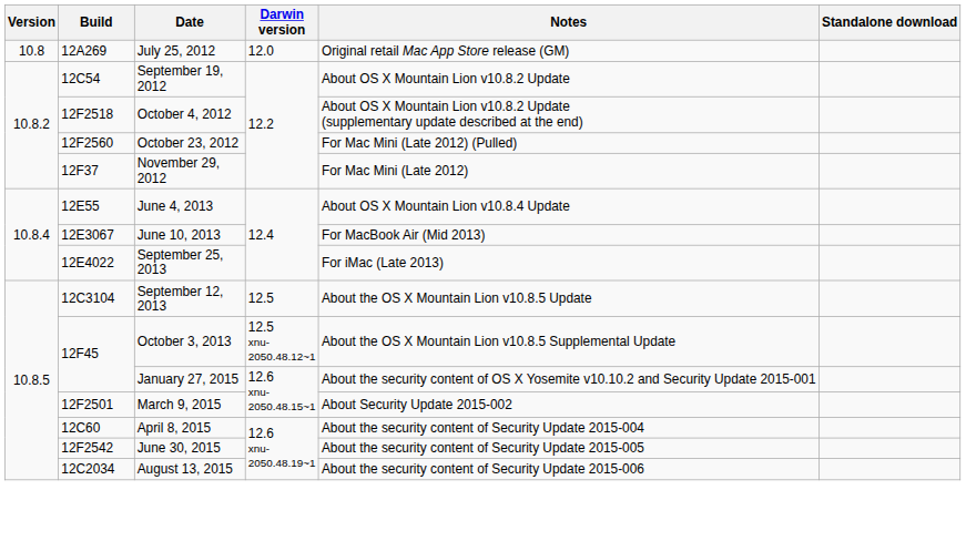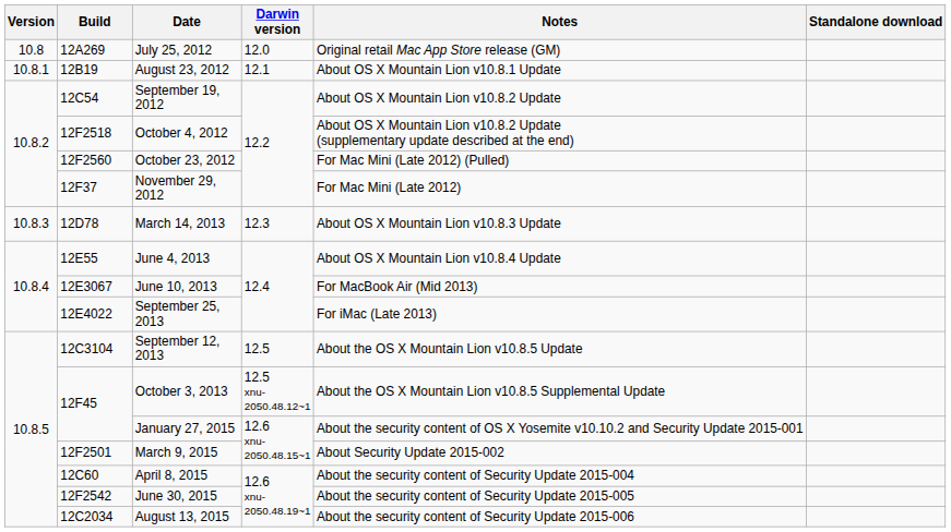 <table class=wikitable>
 <tr>
 <th>Version</th>
 <th style=width:85px>Build</th>
 <th style=width:128px>Date</th>
 <th style=width:76px><a href='#'>Darwin</a> version</th>
 <th>Notes</th>
 <th>Standalone download</th>
 </tr>
 <tr>
 <td style=text-align:center>10.8</td>
 <td>12A269</td>
 <td>July 25, 2012</td>
 <td>12.0</td>
 <td>Original retail <em>Mac App Store</em> release (GM)</td>
+<td></td>
+</tr>
+<tr>
+<td style=text-align:center>10.8.1</td>
+<td>12B19</td>
+<td>August 23, 2012</td>
+<td>12.1</td>
+<td>About OS X Mountain Lion v10.8.1 Update</td>
 <td></td>
 </tr>
 <tr>
 <td style=text-align:center rowspan=4>10.8.2</td>
 <td>12C54</td>
 <td>September 19, 2012</td>
 <td rowspan=4>12.2</td>
 <td>About OS X Mountain Lion v10.8.2 Update</td>
 <td><br></td>
 </tr>
 <tr>
 <td>12F2518</td>
 <td>October 4, 2012</td>
 <td>About OS X Mountain Lion v10.8.2 Update<br>(supplementary update described at the end)</td>
 <td></td>
 </tr>
 <tr>
 <td>12F2560</td>
 <td>October 23, 2012</td>
 <td>For Mac Mini (Late 2012) (Pulled)</td>
 <td></td>
 </tr>
 <tr>
 <td>12F37</td>
 <td>November 29, 2012</td>
 <td>For Mac Mini (Late 2012)</td>
 <td></td>
+</tr>
+<tr>
+<td style=text-align:center>10.8.3</td>
+<td>12D78</td>
+<td>March 14, 2013</td>
+<td>12.3</td>
+<td>About OS X Mountain Lion v10.8.3 Update</td>
+<td><br><br></td>
 </tr>
 <tr>
 <td style=text-align:center rowspan=3>10.8.4</td>
 <td>12E55</td>
 <td>June 4, 2013</td>
 <td rowspan=3>12.4</td>
 <td>About OS X Mountain Lion v10.8.4 Update</td>
 <td><br><br></td>
 </tr>
 <tr>
 <td>12E3067</td>
 <td>June 10, 2013</td>
 <td>For MacBook Air (Mid 2013)</td>
 <td></td>
 </tr>
 <tr>
 <td>12E4022</td>
 <td>September 25, 2013</td>
 <td>For iMac (Late 2013)</td>
 <td></td>
 </tr>
 <tr>
 <td style=text-align:center rowspan=7>10.8.5</td>
 <td>12C3104</td>
 <td>September 12, 2013</td>
 <td>12.5</td>
 <td>About the OS X Mountain Lion v10.8.5 Update</td>
 <td><br><br></td>
 </tr>
 <tr>
 <td rowspan=2>12F45</td>
 <td>October 3, 2013</td>
 <td>12.5<br><small>xnu-2050.48.12~1</small></td>
 <td>About the OS X Mountain Lion v10.8.5 Supplemental Update</td>
 <td></td>
 </tr>
 <tr>
 <td>January 27, 2015</td>
 <td rowspan=2>12.6<br><small>xnu-2050.48.15~1</small></td>
 <td>About the security content of OS X Yosemite v10.10.2 and Security Update 2015-001</td>
 <td></td>
 </tr>
 <tr>
 <td>12F2501</td>
 <td>March 9, 2015</td>
 <td>About Security Update 2015-002</td>
 <td></td>
 </tr>
 <tr>
 <td>12C60</td>
 <td>April 8, 2015</td>
 <td rowspan=3>12.6<br><small>xnu-2050.48.19~1</small></td>
 <td>About the security content of Security Update 2015-004</td>
 <td></td>
 </tr>
 <tr>
 <td>12F2542</td>
 <td>June 30, 2015</td>
 <td>About the security content of Security Update 2015-005</td>
 <td></td>
 </tr>
 <tr>
 <td>12C2034</td>
 <td>August 13, 2015</td>
 <td>About the security content of Security Update 2015-006</td>
 <td></td>
 </tr>
 </table>
